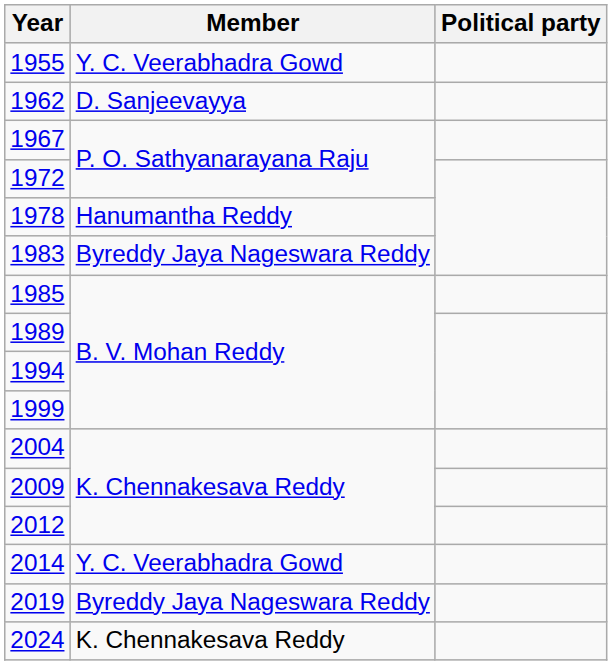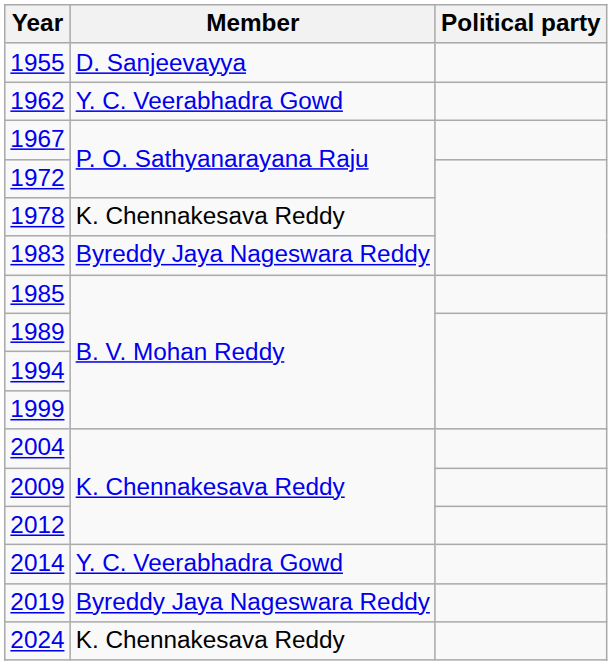 <table class="wikitable sortable">
 <tr>
 <th>Year</th>
 <th>Member</th>
 <th colspan="2">Political party</th>
 </tr>
 <tr>
 <td><a href='#'>1955</a></td>
-<td><a href='#'>Y. C. Veerabhadra Gowd</a></td>
+<td><a href='#'>D. Sanjeevayya</a></td>
 <td></td>
 </tr>
 <tr>
 <td><a href='#'>1962</a></td>
-<td><a href='#'>D. Sanjeevayya</a></td>
+<td><a href='#'>Y. C. Veerabhadra Gowd</a></td>
 <td></td>
 </tr>
 <tr>
 <td><a href='#'>1967</a></td>
 <td rowspan=2><a href='#'>P. O. Sathyanarayana Raju</a></td>
 <td></td>
 </tr>
 <tr>
 <td><a href='#'>1972</a></td>
 </tr>
 <tr>
 <td><a href='#'>1978</a></td>
-<td><a href='#'>Hanumantha Reddy</a></td>
+<td>K. Chennakesava Reddy</td>
 </tr>
 <tr>
 <td><a href='#'>1983</a></td>
 <td><a href='#'>Byreddy Jaya Nageswara Reddy</a></td>
 </tr>
 <tr>
 <td><a href='#'>1985</a></td>
 <td rowspan=4><a href='#'>B. V. Mohan Reddy</a></td>
 <td></td>
 </tr>
 <tr>
 <td><a href='#'>1989</a></td>
 </tr>
 <tr>
 <td><a href='#'>1994</a></td>
 </tr>
 <tr>
 <td><a href='#'>1999</a></td>
 </tr>
 <tr>
 <td><a href='#'>2004</a></td>
 <td rowspan=3><a href='#'>K. Chennakesava Reddy</a></td>
 <td></td>
 </tr>
 <tr>
 <td><a href='#'>2009</a></td>
 </tr>
 <tr>
 <td><a href='#'>2012</a></td>
 <td></td>
 </tr>
 <tr>
 <td><a href='#'>2014</a></td>
 <td><a href='#'>Y. C. Veerabhadra Gowd</a></td>
 <td></td>
 </tr>
 <tr>
 <td><a href='#'>2019</a></td>
 <td><a href='#'>Byreddy Jaya Nageswara Reddy</a></td>
 <td></td>
 </tr>
 <tr>
 <td><a href='#'>2024</a></td>
 <td>K. Chennakesava Reddy</td>
 <td></td>
 </tr>
 </table>
